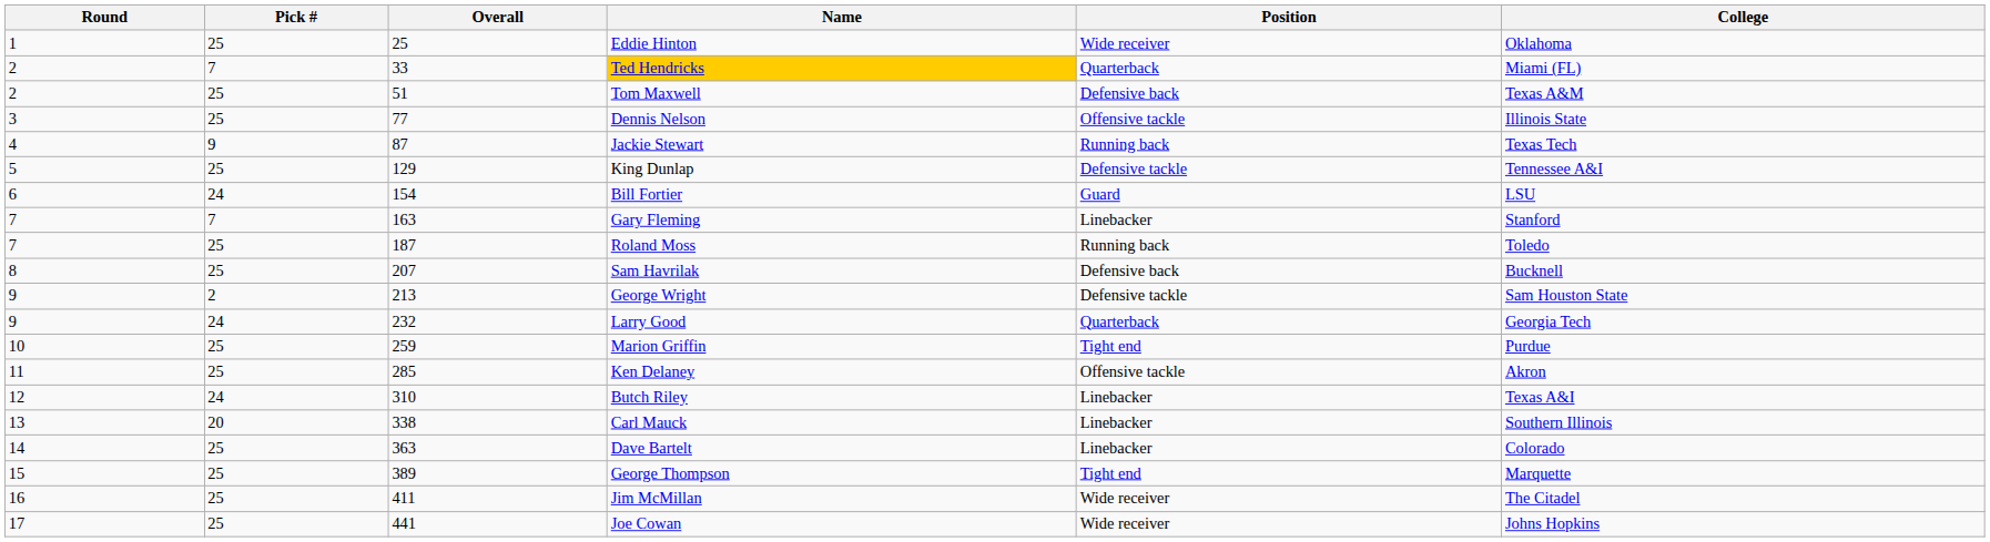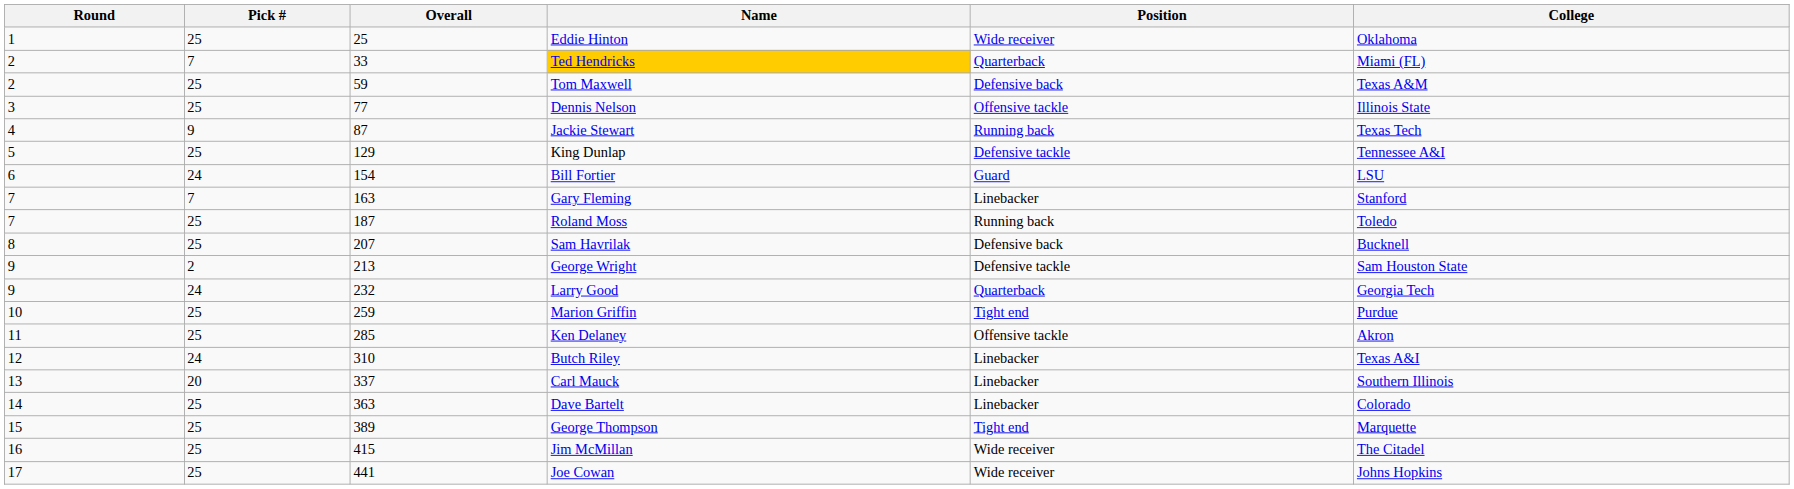 <table class="wikitable sortable sortable" style="width: 100%">
 <tr>
 <th>Round</th>
 <th>Pick #</th>
 <th>Overall</th>
 <th>Name</th>
 <th>Position</th>
 <th>College</th>
 </tr>
 <tr>
 <td>1</td>
 <td>25</td>
 <td>25</td>
 <td><a href='#'>Eddie Hinton</a></td>
 <td><a href='#'>Wide receiver</a></td>
 <td><a href='#'>Oklahoma</a></td>
 </tr>
 <tr>
 <td>2</td>
 <td>7</td>
 <td>33</td>
 <td bgcolor=#FFCC00><a href='#'>Ted Hendricks</a></td>
 <td><a href='#'>Quarterback</a></td>
 <td><a href='#'>Miami (FL)</a></td>
 </tr>
 <tr>
 <td>2</td>
 <td>25</td>
-<td>51</td>
+<td>59</td>
 <td><a href='#'>Tom Maxwell</a></td>
 <td><a href='#'>Defensive back</a></td>
 <td><a href='#'>Texas A&M</a></td>
 </tr>
 <tr>
 <td>3</td>
 <td>25</td>
 <td>77</td>
 <td><a href='#'>Dennis Nelson</a></td>
 <td><a href='#'>Offensive tackle</a></td>
 <td><a href='#'>Illinois State</a></td>
 </tr>
 <tr>
 <td>4</td>
 <td>9</td>
 <td>87</td>
 <td><a href='#'>Jackie Stewart</a></td>
 <td><a href='#'>Running back</a></td>
 <td><a href='#'>Texas Tech</a></td>
 </tr>
 <tr>
 <td>5</td>
 <td>25</td>
 <td>129</td>
 <td>King Dunlap</td>
 <td><a href='#'>Defensive tackle</a></td>
 <td><a href='#'>Tennessee A&I</a></td>
 </tr>
 <tr>
 <td>6</td>
 <td>24</td>
 <td>154</td>
 <td><a href='#'>Bill Fortier</a></td>
 <td><a href='#'>Guard</a></td>
 <td><a href='#'>LSU</a></td>
 </tr>
 <tr>
 <td>7</td>
 <td>7</td>
 <td>163</td>
 <td><a href='#'>Gary Fleming</a></td>
 <td>Linebacker</td>
 <td><a href='#'>Stanford</a></td>
 </tr>
 <tr>
 <td>7</td>
 <td>25</td>
 <td>187</td>
 <td><a href='#'>Roland Moss</a></td>
 <td>Running back</td>
 <td><a href='#'>Toledo</a></td>
 </tr>
 <tr>
 <td>8</td>
 <td>25</td>
 <td>207</td>
 <td><a href='#'>Sam Havrilak</a></td>
 <td>Defensive back</td>
 <td><a href='#'>Bucknell</a></td>
 </tr>
 <tr>
 <td>9</td>
 <td>2</td>
 <td>213</td>
 <td><a href='#'>George Wright</a></td>
 <td>Defensive tackle</td>
 <td><a href='#'>Sam Houston State</a></td>
 </tr>
 <tr>
 <td>9</td>
 <td>24</td>
 <td>232</td>
 <td><a href='#'>Larry Good</a></td>
 <td><a href='#'>Quarterback</a></td>
 <td><a href='#'>Georgia Tech</a></td>
 </tr>
 <tr>
 <td>10</td>
 <td>25</td>
 <td>259</td>
 <td><a href='#'>Marion Griffin</a></td>
 <td><a href='#'>Tight end</a></td>
 <td><a href='#'>Purdue</a></td>
 </tr>
 <tr>
 <td>11</td>
 <td>25</td>
 <td>285</td>
 <td><a href='#'>Ken Delaney</a></td>
 <td>Offensive tackle</td>
 <td><a href='#'>Akron</a></td>
 </tr>
 <tr>
 <td>12</td>
 <td>24</td>
 <td>310</td>
 <td><a href='#'>Butch Riley</a></td>
 <td>Linebacker</td>
 <td><a href='#'>Texas A&I</a></td>
 </tr>
 <tr>
 <td>13</td>
 <td>20</td>
-<td>338</td>
+<td>337</td>
 <td><a href='#'>Carl Mauck</a></td>
 <td>Linebacker</td>
 <td><a href='#'>Southern Illinois</a></td>
 </tr>
 <tr>
 <td>14</td>
 <td>25</td>
 <td>363</td>
 <td><a href='#'>Dave Bartelt</a></td>
 <td>Linebacker</td>
 <td><a href='#'>Colorado</a></td>
 </tr>
 <tr>
 <td>15</td>
 <td>25</td>
 <td>389</td>
 <td><a href='#'>George Thompson</a></td>
 <td><a href='#'>Tight end</a></td>
 <td><a href='#'>Marquette</a></td>
 </tr>
 <tr>
 <td>16</td>
 <td>25</td>
-<td>411</td>
+<td>415</td>
 <td><a href='#'>Jim McMillan</a></td>
 <td>Wide receiver</td>
 <td><a href='#'>The Citadel</a></td>
 </tr>
 <tr>
 <td>17</td>
 <td>25</td>
 <td>441</td>
 <td><a href='#'>Joe Cowan</a></td>
 <td>Wide receiver</td>
 <td><a href='#'>Johns Hopkins</a></td>
 </tr>
 </table>
